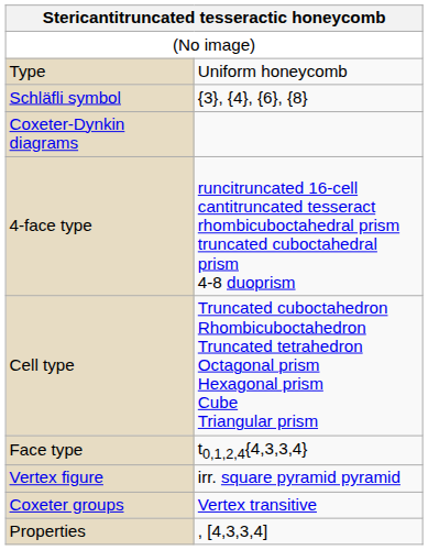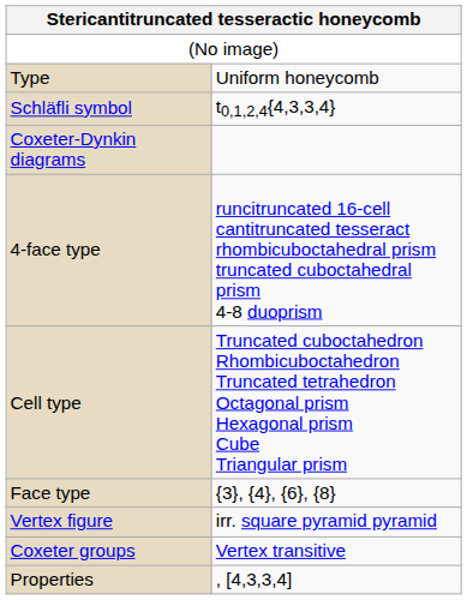 <table class="wikitable" align="right" width="400">
 <tr>
 <th bgcolor=#e7dcc3 colspan=2>Stericantitruncated tesseractic honeycomb</th>
 </tr>
 <tr>
 <td bgcolor=#ffffff align=center colspan=2>(No image)</td>
 </tr>
 <tr>
 <td bgcolor=#e7dcc3>Type</td>
 <td>Uniform honeycomb</td>
 </tr>
 <tr>
 <td bgcolor=#e7dcc3><a href='#'>Schläfli symbol</a></td>
-<td>{3}, {4}, {6}, {8}</td>
+<td>t<sub>0,1,2,4</sub>{4,3,3,4}</td>
 </tr>
 <tr>
 <td bgcolor=#e7dcc3><a href='#'>Coxeter-Dynkin diagrams</a></td>
 <td></td>
 </tr>
 <tr>
 <td bgcolor=#e7dcc3>4-face type</td>
 <td><br><a href='#'>runcitruncated 16-cell</a> <br><a href='#'>cantitruncated tesseract</a> <br><a href='#'>rhombicuboctahedral prism</a> <br><a href='#'>truncated cuboctahedral prism</a> <br>4-8 <a href='#'>duoprism</a> </td>
 </tr>
 <tr>
 <td bgcolor=#e7dcc3>Cell type</td>
 <td><a href='#'>Truncated cuboctahedron</a> <br><a href='#'>Rhombicuboctahedron</a> <br><a href='#'>Truncated tetrahedron</a> <br><a href='#'>Octagonal prism</a> <br><a href='#'>Hexagonal prism</a> <br><a href='#'>Cube</a> <br><a href='#'>Triangular prism</a> </td>
 </tr>
 <tr>
 <td bgcolor=#e7dcc3>Face type</td>
-<td>t<sub>0,1,2,4</sub>{4,3,3,4}</td>
+<td>{3}, {4}, {6}, {8}</td>
 </tr>
 <tr>
 <td bgcolor=#e7dcc3><a href='#'>Vertex figure</a></td>
 <td>irr. <a href='#'>square pyramid pyramid</a></td>
 </tr>
 <tr>
 <td bgcolor=#e7dcc3><a href='#'>Coxeter groups</a></td>
 <td><a href='#'>Vertex transitive</a></td>
 </tr>
 <tr>
 <td bgcolor=#e7dcc3>Properties</td>
 <td>, [4,3,3,4]</td>
 </tr>
 </table>
